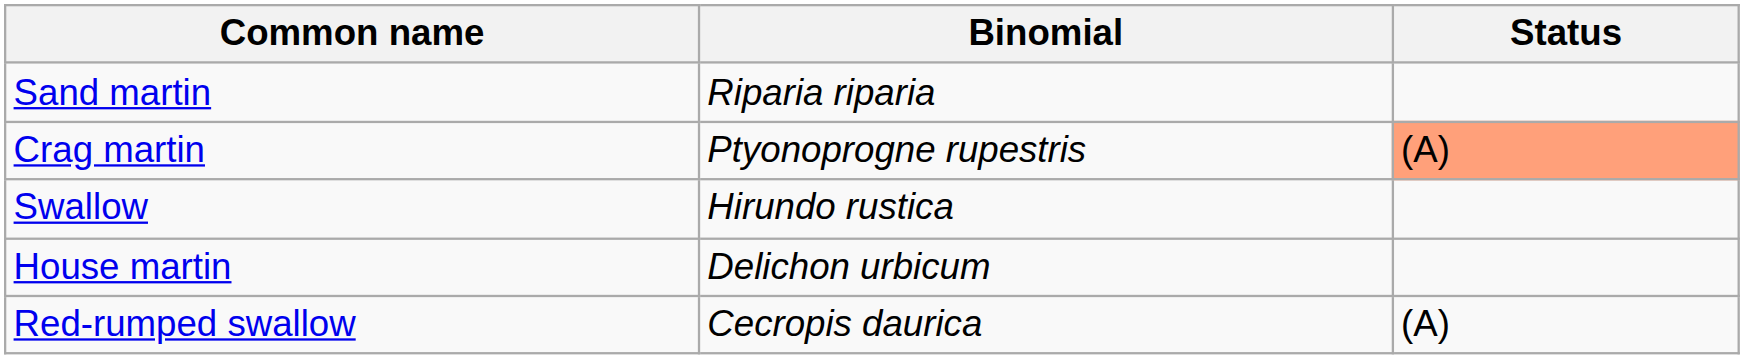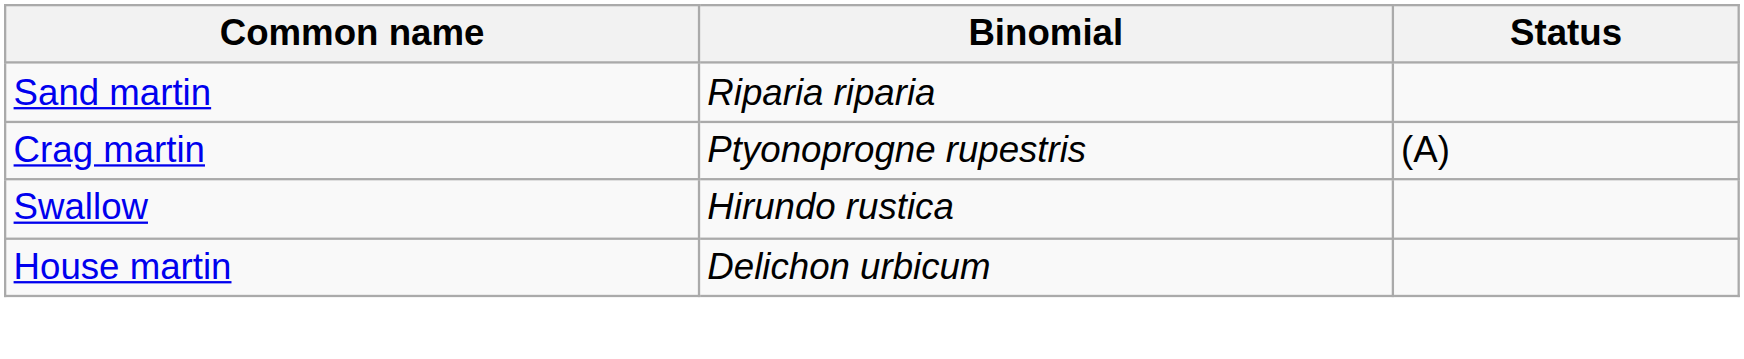 <table style="width:60%;" class="wikitable">
 <tr>
 <th width=40%>Common name</th>
 <th width=40%>Binomial</th>
 <th width=20%>Status</th>
 </tr>
 <tr>
 <td><a href='#'>Sand martin</a></td>
 <td><em>Riparia riparia</em></td>
 <td></td>
 </tr>
 <tr>
 <td><a href='#'>Crag martin</a></td>
 <td><em>Ptyonoprogne rupestris</em></td>
-<td style="background: lightsalmon;">(A)</td>
+<td>(A)</td>
 </tr>
 <tr>
 <td><a href='#'>Swallow</a></td>
 <td><em>Hirundo rustica</em></td>
 <td></td>
 </tr>
 <tr>
 <td><a href='#'>House martin</a></td>
 <td><em>Delichon urbicum</em></td>
 <td></td>
 </tr>
-<tr>
-<td><a href='#'>Red-rumped swallow</a></td>
-<td><em>Cecropis daurica</em></td>
-<td>(A)</td>
-</tr>
 </table>
